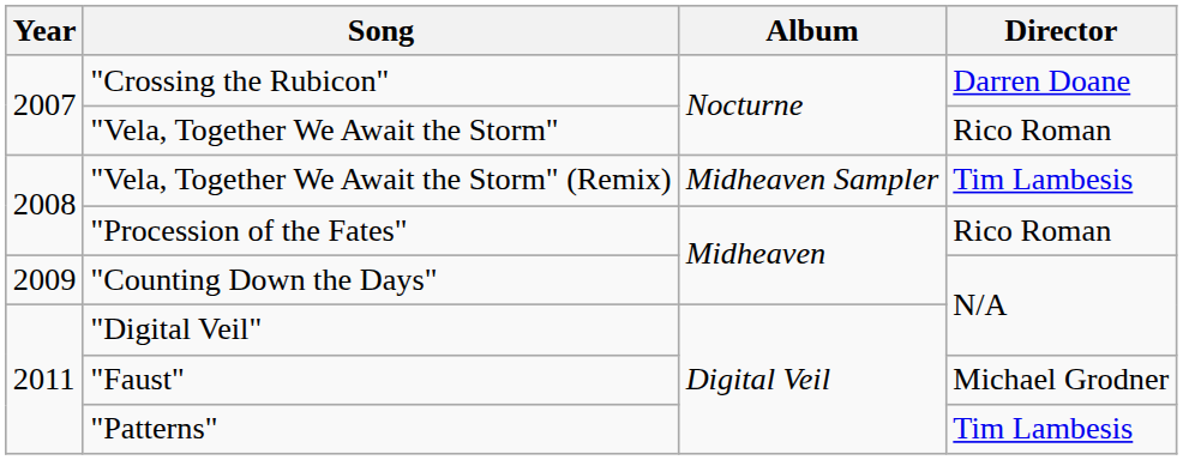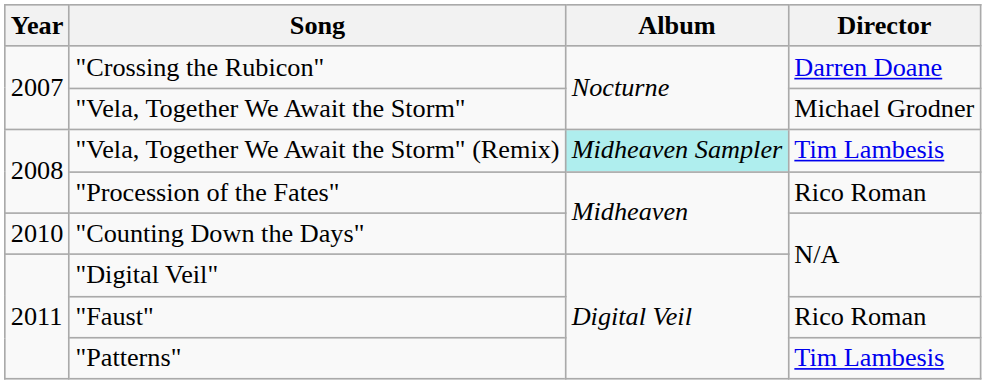 <table class=wikitable>
 <tr>
 <th>Year</th>
 <th>Song</th>
 <th>Album</th>
 <th>Director</th>
 </tr>
 <tr>
 <td rowspan=2>2007</td>
 <td>"Crossing the Rubicon"</td>
 <td rowspan=2><em>Nocturne</em></td>
 <td><a href='#'>Darren Doane</a></td>
 </tr>
 <tr>
 <td>"Vela, Together We Await the Storm"</td>
-<td>Rico Roman</td>
+<td>Michael Grodner</td>
 </tr>
 <tr>
 <td rowspan=2>2008</td>
 <td>"Vela, Together We Await the Storm" (Remix)</td>
-<td><em>Midheaven Sampler</em></td>
+<td style="background: paleturquoise;"><em>Midheaven Sampler</em></td>
 <td><a href='#'>Tim Lambesis</a></td>
 </tr>
 <tr>
 <td>"Procession of the Fates"</td>
 <td rowspan=2><em>Midheaven</em></td>
 <td>Rico Roman</td>
 </tr>
 <tr>
-<td>2009</td>
+<td>2010</td>
 <td>"Counting Down the Days"</td>
 <td rowspan=2>N/A</td>
 </tr>
 <tr>
 <td rowspan=3>2011</td>
 <td>"Digital Veil"</td>
 <td rowspan=3><em>Digital Veil</em></td>
 </tr>
 <tr>
 <td>"Faust"</td>
-<td>Michael Grodner</td>
+<td>Rico Roman</td>
 </tr>
 <tr>
 <td>"Patterns"</td>
 <td><a href='#'>Tim Lambesis</a></td>
 </tr>
 </table>
